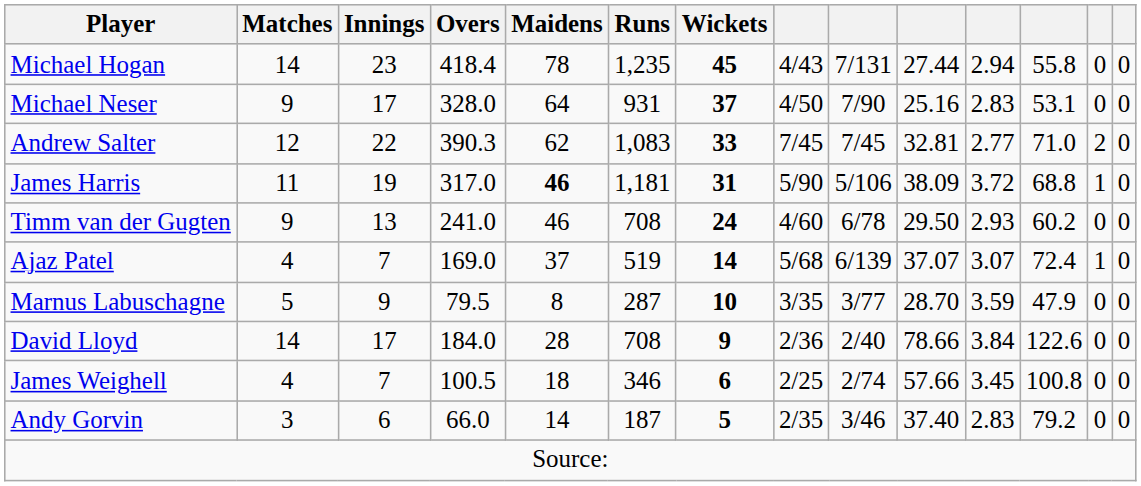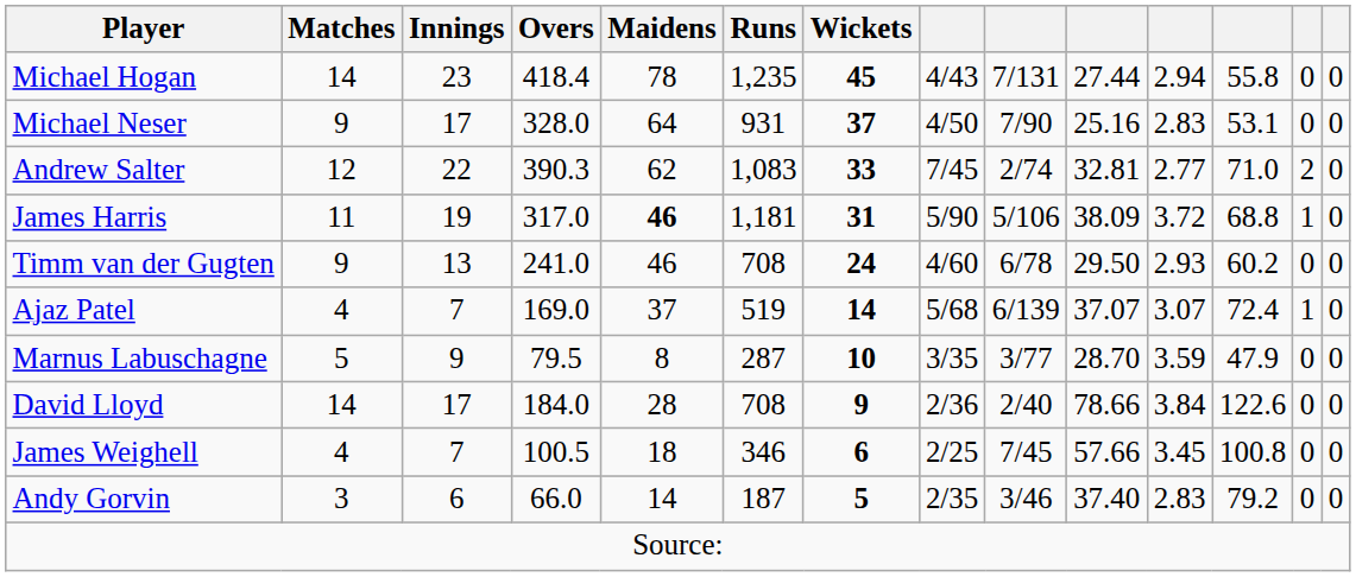 <table class="wikitable" style="text-align:center">
 <tr>
 <th>Player</th>
 <th>Matches</th>
 <th>Innings</th>
 <th>Overs</th>
 <th>Maidens</th>
 <th>Runs</th>
 <th>Wickets</th>
 <th></th>
 <th></th>
 <th></th>
 <th></th>
 <th></th>
 <th></th>
 <th></th>
 </tr>
 <tr>
 <td align="left"><a href='#'>Michael Hogan</a></td>
 <td>14</td>
 <td>23</td>
 <td>418.4</td>
 <td>78</td>
 <td>1,235</td>
 <td><strong>45</strong></td>
 <td>4/43</td>
 <td>7/131</td>
 <td>27.44</td>
 <td>2.94</td>
 <td>55.8</td>
 <td>0</td>
 <td>0</td>
 </tr>
 <tr>
 <td align="left"><a href='#'>Michael Neser</a></td>
 <td>9</td>
 <td>17</td>
 <td>328.0</td>
 <td>64</td>
 <td>931</td>
 <td><strong>37</strong></td>
 <td>4/50</td>
 <td>7/90</td>
 <td>25.16</td>
 <td>2.83</td>
 <td>53.1</td>
 <td>0</td>
 <td>0</td>
 </tr>
 <tr>
 <td align="left"><a href='#'>Andrew Salter</a></td>
 <td>12</td>
 <td>22</td>
 <td>390.3</td>
 <td>62</td>
 <td>1,083</td>
 <td><strong>33</strong></td>
 <td>7/45</td>
-<td>7/45</td>
+<td>2/74</td>
 <td>32.81</td>
 <td>2.77</td>
 <td>71.0</td>
 <td>2</td>
 <td>0</td>
 </tr>
 <tr>
 <td align="left"><a href='#'>James Harris</a></td>
 <td>11</td>
 <td>19</td>
 <td>317.0</td>
 <td><strong>46</strong></td>
 <td>1,181</td>
 <td><strong>31</strong></td>
 <td>5/90</td>
 <td>5/106</td>
 <td>38.09</td>
 <td>3.72</td>
 <td>68.8</td>
 <td>1</td>
 <td>0</td>
 </tr>
 <tr>
 <td align="left"><a href='#'>Timm van der Gugten</a></td>
 <td>9</td>
 <td>13</td>
 <td>241.0</td>
 <td>46</td>
 <td>708</td>
 <td><strong>24</strong></td>
 <td>4/60</td>
 <td>6/78</td>
 <td>29.50</td>
 <td>2.93</td>
 <td>60.2</td>
 <td>0</td>
 <td>0</td>
 </tr>
 <tr>
 <td align="left"><a href='#'>Ajaz Patel</a></td>
 <td>4</td>
 <td>7</td>
 <td>169.0</td>
 <td>37</td>
 <td>519</td>
 <td><strong>14</strong></td>
 <td>5/68</td>
 <td>6/139</td>
 <td>37.07</td>
 <td>3.07</td>
 <td>72.4</td>
 <td>1</td>
 <td>0</td>
 </tr>
 <tr>
 <td align="left"><a href='#'>Marnus Labuschagne</a></td>
 <td>5</td>
 <td>9</td>
 <td>79.5</td>
 <td>8</td>
 <td>287</td>
 <td><strong>10</strong></td>
 <td>3/35</td>
 <td>3/77</td>
 <td>28.70</td>
 <td>3.59</td>
 <td>47.9</td>
 <td>0</td>
 <td>0</td>
 </tr>
 <tr>
 <td align="left"><a href='#'>David Lloyd</a></td>
 <td>14</td>
 <td>17</td>
 <td>184.0</td>
 <td>28</td>
 <td>708</td>
 <td><strong>9</strong></td>
 <td>2/36</td>
 <td>2/40</td>
 <td>78.66</td>
 <td>3.84</td>
 <td>122.6</td>
 <td>0</td>
 <td>0</td>
 </tr>
 <tr>
 <td align="left"><a href='#'>James Weighell</a></td>
 <td>4</td>
 <td>7</td>
 <td>100.5</td>
 <td>18</td>
 <td>346</td>
 <td><strong>6</strong></td>
 <td>2/25</td>
-<td>2/74</td>
+<td>7/45</td>
 <td>57.66</td>
 <td>3.45</td>
 <td>100.8</td>
 <td>0</td>
 <td>0</td>
 </tr>
 <tr>
 <td align="left"><a href='#'>Andy Gorvin</a></td>
 <td>3</td>
 <td>6</td>
 <td>66.0</td>
 <td>14</td>
 <td>187</td>
 <td><strong>5</strong></td>
 <td>2/35</td>
 <td>3/46</td>
 <td>37.40</td>
 <td>2.83</td>
 <td>79.2</td>
 <td>0</td>
 <td>0</td>
 </tr>
 <tr>
 <td colspan="14">Source:</td>
 </tr>
 </table>
